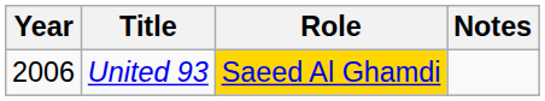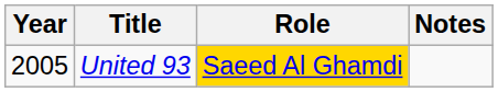 <table class="wikitable">
 <tr>
 <th>Year</th>
 <th>Title</th>
 <th>Role</th>
 <th>Notes</th>
 </tr>
 <tr>
-<td>2006</td>
+<td>2005</td>
 <td><em><a href='#'>United 93</a></em></td>
 <td style="background: gold;"><a href='#'>Saeed Al Ghamdi</a></td>
 <td></td>
 </tr>
 </table>
